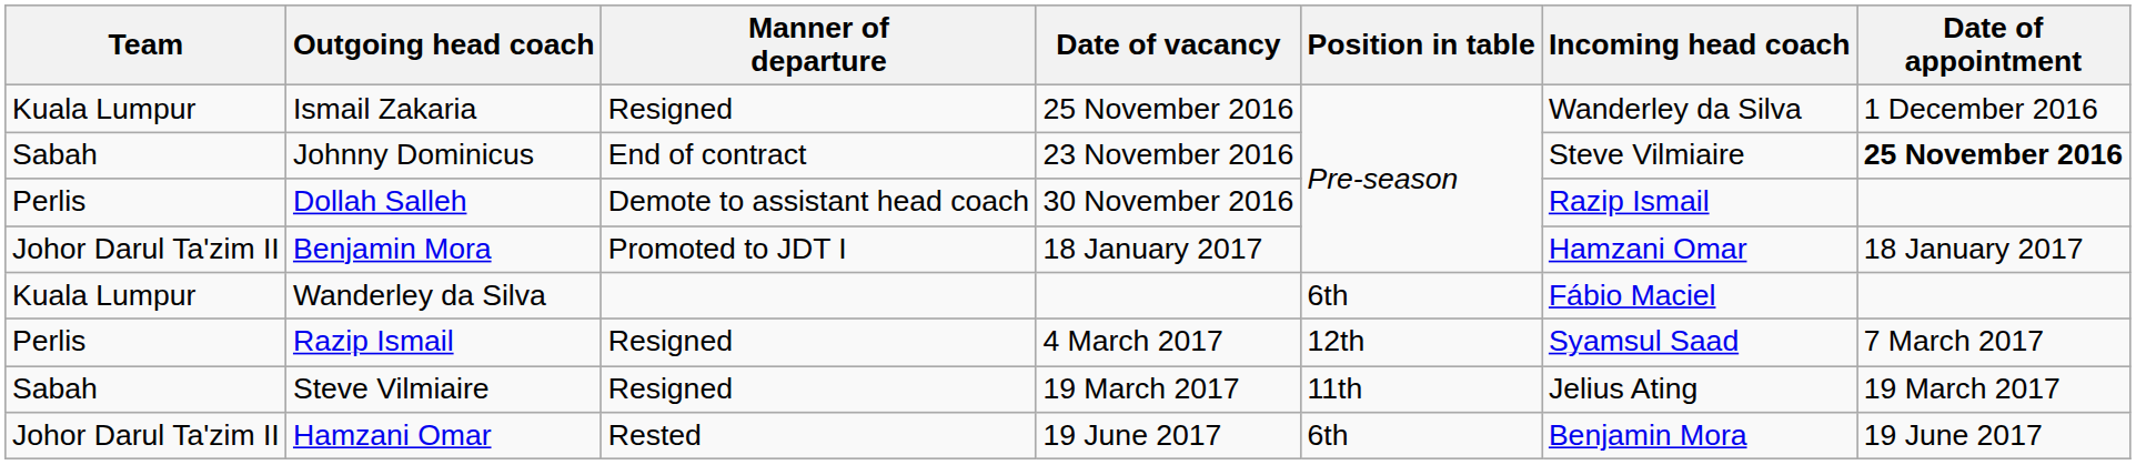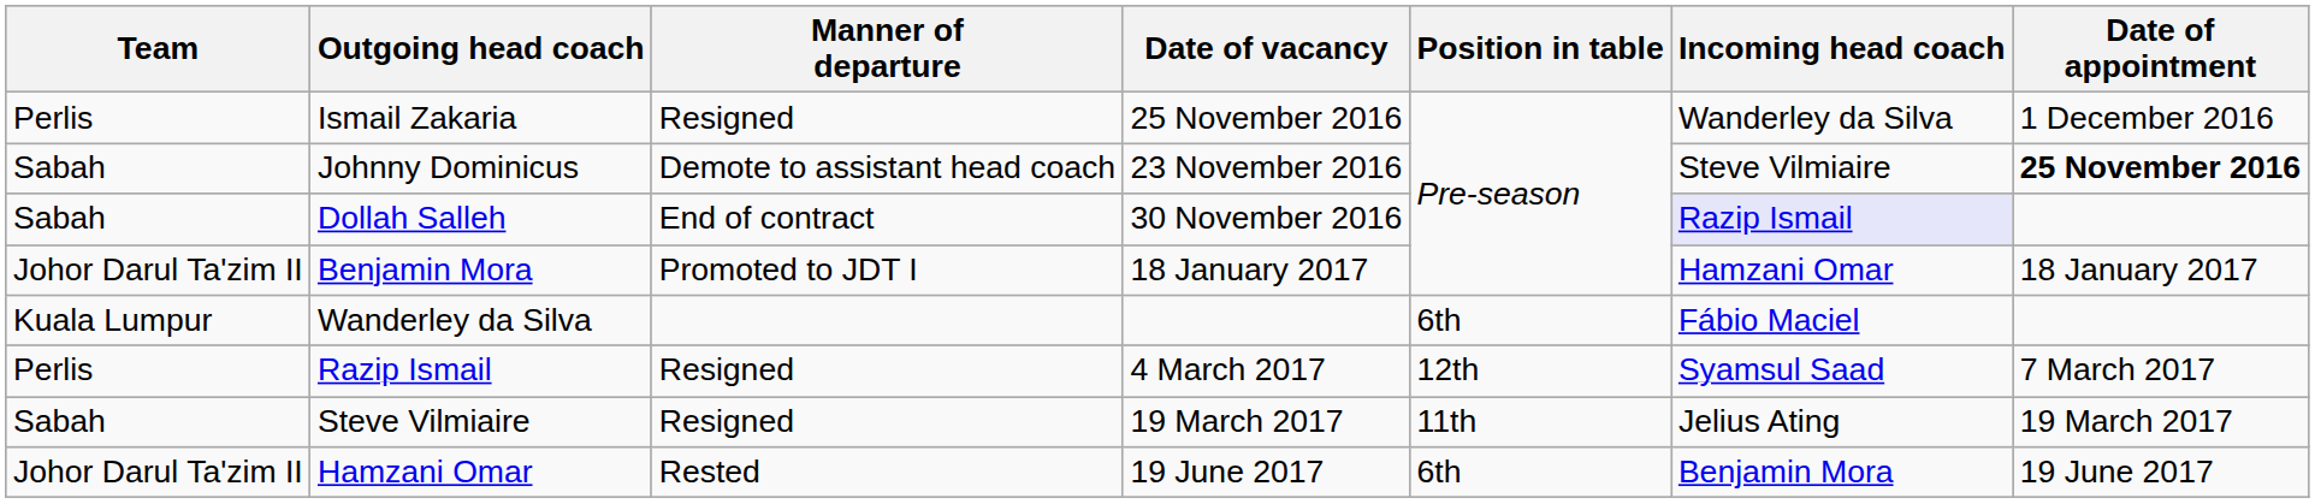 <table class="wikitable sortable">
 <tr>
 <th>Team</th>
 <th>Outgoing head coach</th>
 <th>Manner of<br>departure</th>
 <th>Date of vacancy</th>
 <th>Position in table</th>
 <th>Incoming head coach</th>
 <th>Date of<br>appointment</th>
 </tr>
 <tr>
-<td>Kuala Lumpur</td>
+<td>Perlis</td>
 <td> Ismail Zakaria</td>
 <td>Resigned</td>
 <td>25 November 2016</td>
 <td rowspan=4><em>Pre-season</em></td>
 <td> Wanderley da Silva</td>
 <td>1 December 2016 </td>
 </tr>
 <tr>
 <td>Sabah</td>
 <td> Johnny Dominicus</td>
-<td>End of contract</td>
+<td>Demote to assistant head coach</td>
 <td>23 November 2016 </td>
 <td> Steve Vilmiaire</td>
 <td><strong>25 November 2016 </strong></td>
 </tr>
 <tr>
-<td>Perlis</td>
+<td>Sabah</td>
 <td> <a href='#'>Dollah Salleh</a></td>
-<td>Demote to assistant head coach</td>
+<td>End of contract</td>
 <td>30 November 2016</td>
-<td> <a href='#'>Razip Ismail</a></td>
+<td style="background: lavender;"> <a href='#'>Razip Ismail</a></td>
 <td></td>
 </tr>
 <tr>
 <td>Johor Darul Ta'zim II</td>
 <td> <a href='#'>Benjamin Mora</a></td>
 <td>Promoted to JDT I</td>
 <td>18 January 2017 </td>
 <td> <a href='#'>Hamzani Omar</a></td>
 <td>18 January 2017</td>
 </tr>
 <tr>
 <td>Kuala Lumpur</td>
 <td> Wanderley da Silva</td>
 <td></td>
 <td></td>
 <td>6th</td>
 <td> <a href='#'>Fábio Maciel</a></td>
 <td></td>
 </tr>
 <tr>
 <td>Perlis</td>
 <td> <a href='#'>Razip Ismail</a></td>
 <td>Resigned</td>
 <td>4 March 2017</td>
 <td>12th</td>
 <td> <a href='#'>Syamsul Saad</a></td>
 <td>7 March 2017</td>
 </tr>
 <tr>
 <td>Sabah</td>
 <td> Steve Vilmiaire</td>
 <td>Resigned</td>
 <td>19 March 2017</td>
 <td>11th</td>
 <td> Jelius Ating</td>
 <td>19 March 2017</td>
 </tr>
 <tr>
 <td>Johor Darul Ta'zim II</td>
 <td> <a href='#'>Hamzani Omar</a></td>
 <td>Rested</td>
 <td>19 June 2017</td>
 <td>6th</td>
 <td> <a href='#'>Benjamin Mora</a></td>
 <td>19 June 2017</td>
 </tr>
 </table>
